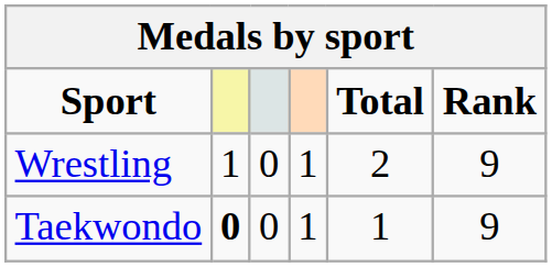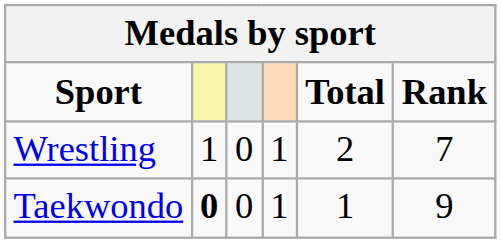 <table class="wikitable" style="font-size:100%;">
 <tr align=center style="background:#efefef;">
 <th colspan=7><strong>Medals by sport</strong></th>
 </tr>
 <tr align=center align=center>
 <td><strong>Sport</strong></td>
 <td style="background:#f7f6a8;"></td>
 <td style="background:#dce5e5;"></td>
 <td style="background:#ffdab9;"></td>
 <td><strong>Total</strong></td>
 <td><strong>Rank</strong></td>
 </tr>
 <tr align=center align=center>
 <td align=left><a href='#'>Wrestling</a></td>
 <td>1</td>
 <td>0</td>
 <td>1</td>
 <td>2</td>
-<td>9</td>
+<td>7</td>
 </tr>
 <tr align=center align=center>
 <td align=left><a href='#'>Taekwondo</a></td>
 <td><strong>0</strong></td>
 <td>0</td>
 <td>1</td>
 <td>1</td>
 <td>9</td>
 </tr>
 </table>
